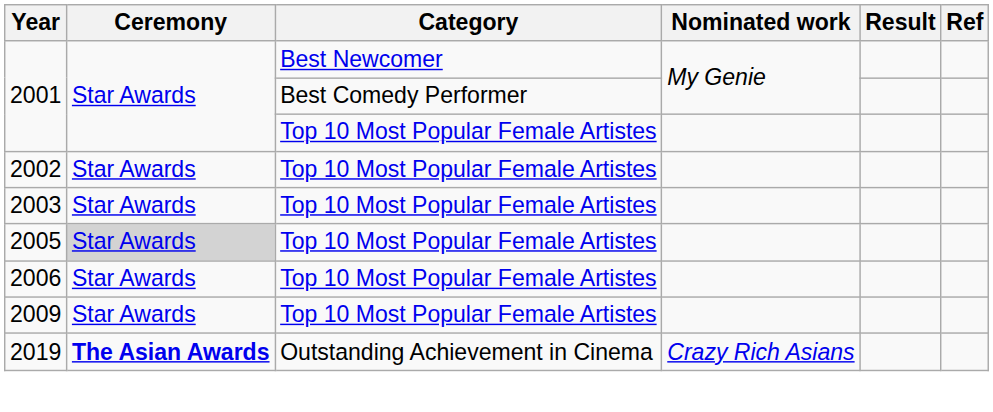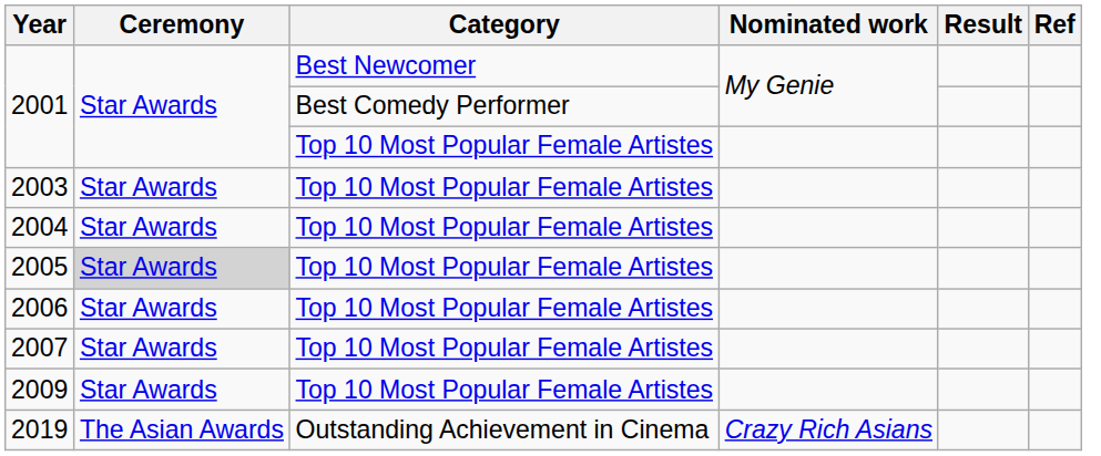 <table class="wikitable sortable">
 <tr>
 <th>Year</th>
 <th>Ceremony</th>
 <th>Category</th>
 <th>Nominated work</th>
 <th>Result</th>
 <th class="unsortable">Ref</th>
 </tr>
 <tr>
 <td rowspan="3">2001</td>
 <td rowspan="3"><a href='#'>Star Awards</a></td>
 <td><a href='#'>Best Newcomer</a></td>
 <td rowspan="2"><em>My Genie</em></td>
 <td></td>
 <td></td>
 </tr>
 <tr>
 <td>Best Comedy Performer</td>
 <td></td>
 <td></td>
 </tr>
 <tr>
 <td><a href='#'>Top 10 Most Popular Female Artistes</a></td>
 <td></td>
 <td></td>
 <td></td>
 </tr>
 <tr>
-<td>2002</td>
+<td>2003</td>
 <td><a href='#'>Star Awards</a></td>
 <td><a href='#'>Top 10 Most Popular Female Artistes</a></td>
 <td></td>
 <td></td>
 <td></td>
 </tr>
 <tr>
-<td>2003</td>
+<td>2004</td>
 <td><a href='#'>Star Awards</a></td>
 <td><a href='#'>Top 10 Most Popular Female Artistes</a></td>
 <td></td>
 <td></td>
 <td></td>
 </tr>
 <tr>
 <td>2005</td>
 <td style="background: lightgrey;"><a href='#'>Star Awards</a></td>
 <td><a href='#'>Top 10 Most Popular Female Artistes</a></td>
 <td></td>
 <td></td>
 <td></td>
 </tr>
 <tr>
 <td>2006</td>
 <td><a href='#'>Star Awards</a></td>
 <td><a href='#'>Top 10 Most Popular Female Artistes</a></td>
 <td></td>
 <td></td>
 <td></td>
 </tr>
 <tr>
+<td>2007</td>
+<td><a href='#'>Star Awards</a></td>
+<td><a href='#'>Top 10 Most Popular Female Artistes</a></td>
+<td></td>
+<td></td>
+<td></td>
+</tr>
+<tr>
 <td>2009</td>
 <td><a href='#'>Star Awards</a></td>
 <td><a href='#'>Top 10 Most Popular Female Artistes</a></td>
 <td></td>
 <td></td>
 <td></td>
 </tr>
 <tr>
 <td>2019</td>
-<td><strong><a href='#'>The Asian Awards</a></strong></td>
+<td><a href='#'>The Asian Awards</a></td>
 <td>Outstanding Achievement in Cinema</td>
 <td><em><a href='#'>Crazy Rich Asians</a></em></td>
 <td></td>
 <td></td>
 </tr>
 </table>
